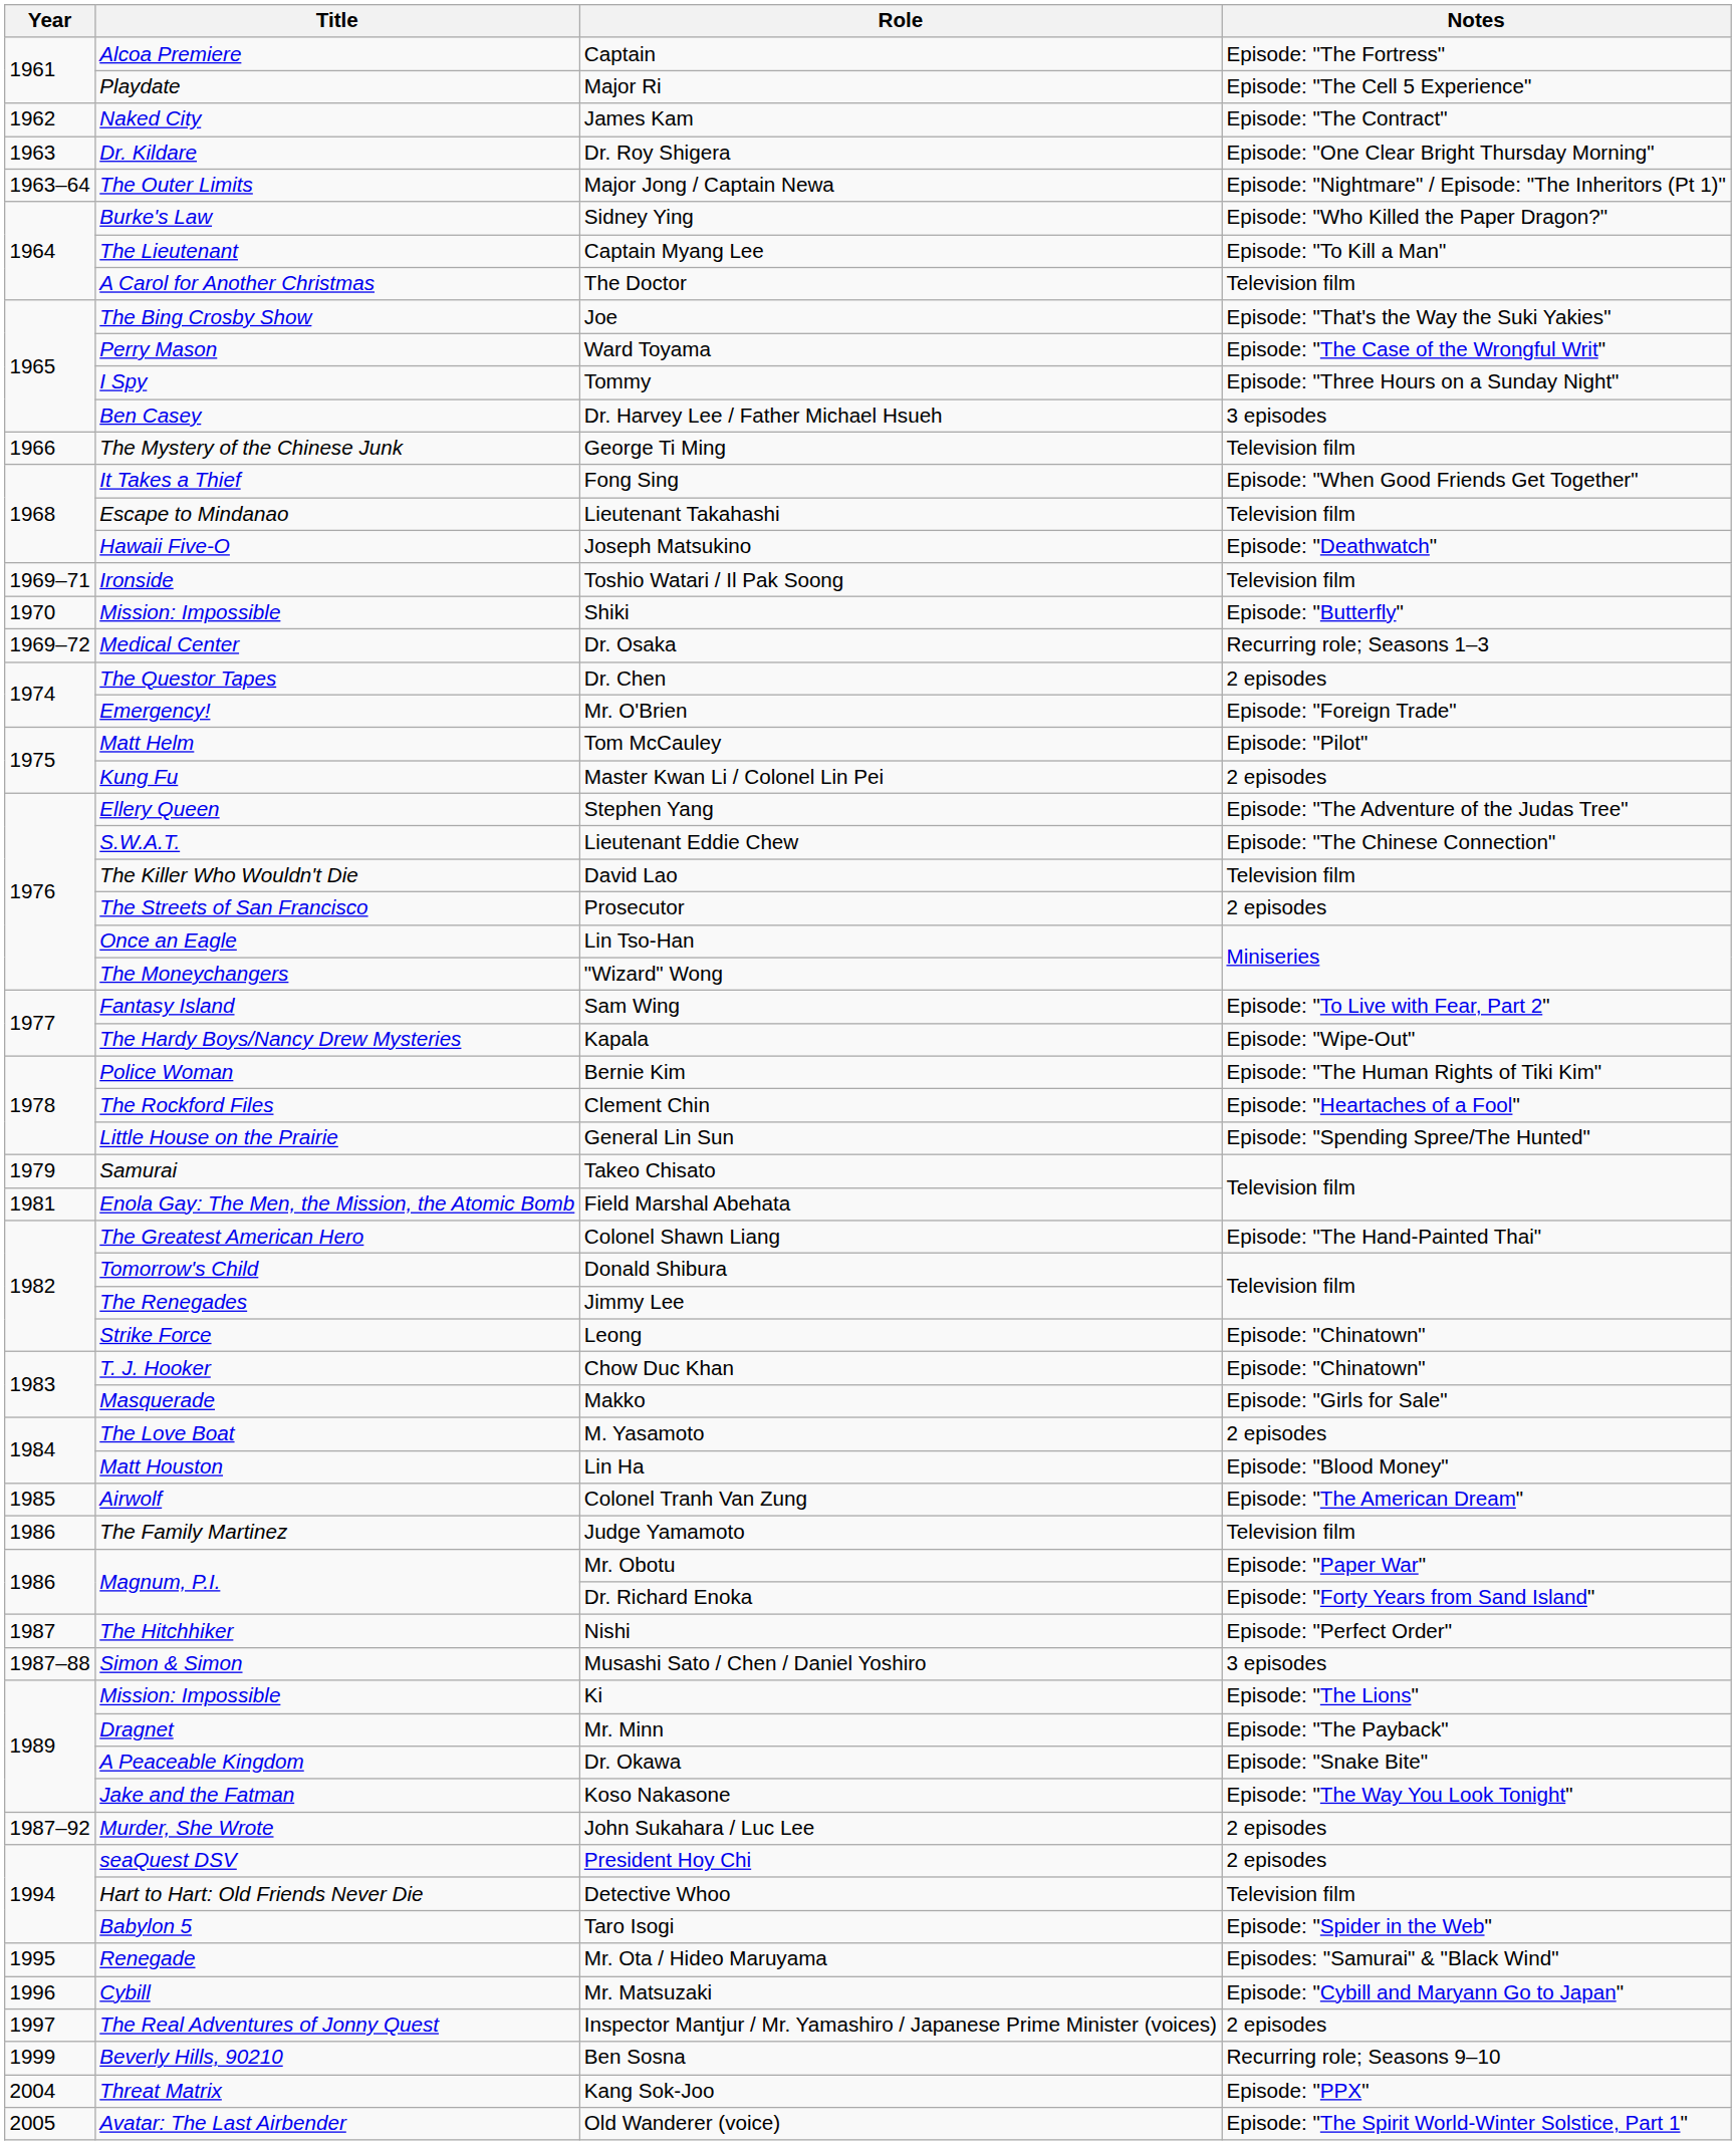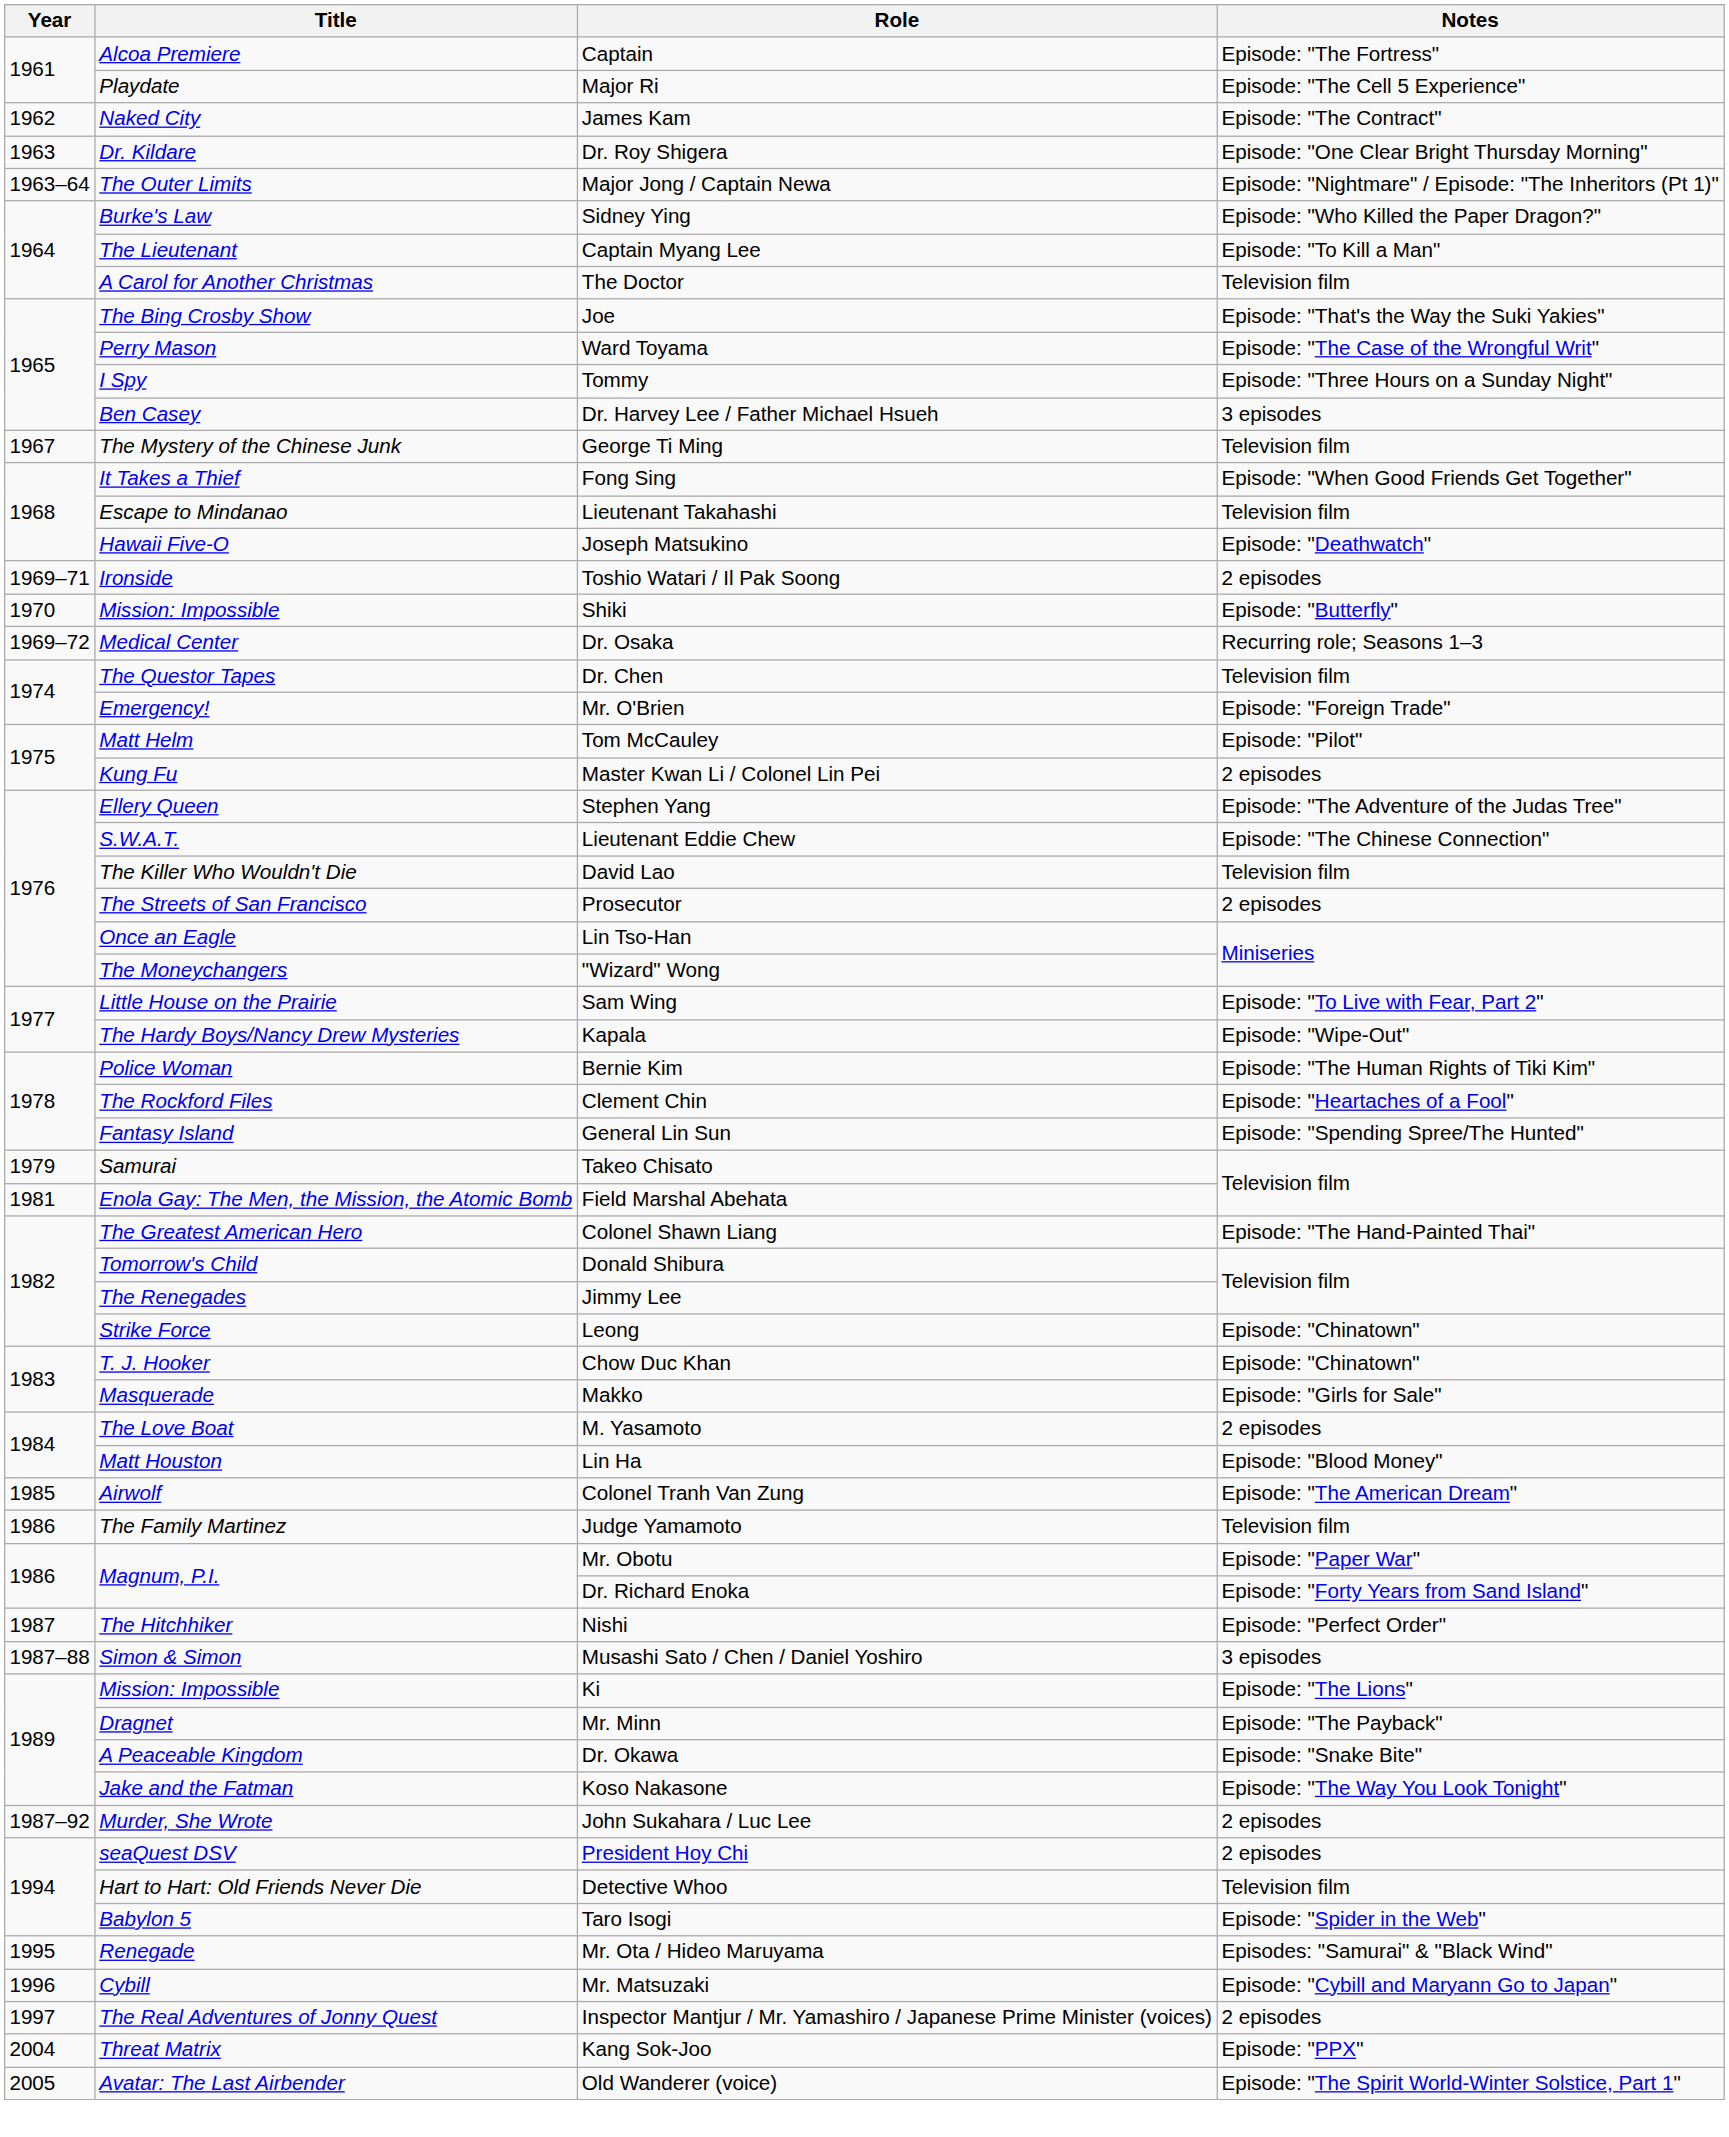 <table class="wikitable sortable">
 <tr>
 <th>Year</th>
 <th>Title</th>
 <th>Role</th>
 <th>Notes</th>
 </tr>
 <tr>
 <td rowspan="2">1961</td>
 <td><em><a href='#'>Alcoa Premiere</a></em></td>
 <td>Captain</td>
 <td>Episode: "The Fortress"</td>
 </tr>
 <tr>
 <td><em>Playdate</em></td>
 <td>Major Ri</td>
 <td>Episode: "The Cell 5 Experience"</td>
 </tr>
 <tr>
 <td>1962</td>
 <td><em><a href='#'>Naked City</a></em></td>
 <td>James Kam</td>
 <td>Episode: "The Contract"</td>
 </tr>
 <tr>
 <td>1963</td>
 <td><em><a href='#'>Dr. Kildare</a></em></td>
 <td>Dr. Roy Shigera</td>
 <td>Episode: "One Clear Bright Thursday Morning"</td>
 </tr>
 <tr>
 <td>1963–64</td>
 <td><em><a href='#'>The Outer Limits</a></em></td>
 <td>Major Jong / Captain Newa</td>
 <td>Episode: "Nightmare" / Episode: "The Inheritors (Pt 1)"</td>
 </tr>
 <tr>
 <td rowspan="3">1964</td>
 <td><em><a href='#'>Burke's Law</a></em></td>
 <td>Sidney Ying</td>
 <td>Episode: "Who Killed the Paper Dragon?"</td>
 </tr>
 <tr>
 <td><em><a href='#'>The Lieutenant</a></em></td>
 <td>Captain Myang Lee</td>
 <td>Episode: "To Kill a Man"</td>
 </tr>
 <tr>
 <td><em><a href='#'>A Carol for Another Christmas</a></em></td>
 <td>The Doctor</td>
 <td>Television film</td>
 </tr>
 <tr>
 <td rowspan="4">1965</td>
 <td><em><a href='#'>The Bing Crosby Show</a></em></td>
 <td>Joe</td>
 <td>Episode: "That's the Way the Suki Yakies"</td>
 </tr>
 <tr>
 <td><em><a href='#'>Perry Mason</a></em></td>
 <td>Ward Toyama</td>
 <td>Episode: "<a href='#'>The Case of the Wrongful Writ</a>"</td>
 </tr>
 <tr>
 <td><em><a href='#'>I Spy</a></em></td>
 <td>Tommy</td>
 <td>Episode: "Three Hours on a Sunday Night"</td>
 </tr>
 <tr>
 <td><em><a href='#'>Ben Casey</a></em></td>
 <td>Dr. Harvey Lee / Father Michael Hsueh</td>
 <td>3 episodes</td>
 </tr>
 <tr>
-<td>1966</td>
+<td>1967</td>
 <td><em>The Mystery of the Chinese Junk</em></td>
 <td>George Ti Ming</td>
 <td>Television film</td>
 </tr>
 <tr>
 <td rowspan="3">1968</td>
 <td><em><a href='#'>It Takes a Thief</a></em></td>
 <td>Fong Sing</td>
 <td>Episode: "When Good Friends Get Together"</td>
 </tr>
 <tr>
 <td><em>Escape to Mindanao</em></td>
 <td>Lieutenant Takahashi</td>
 <td>Television film</td>
 </tr>
 <tr>
 <td><em><a href='#'>Hawaii Five-O</a></em></td>
 <td>Joseph Matsukino</td>
 <td>Episode: "<a href='#'>Deathwatch</a>"</td>
 </tr>
 <tr>
 <td>1969–71</td>
 <td><em><a href='#'>Ironside</a></em></td>
 <td>Toshio Watari / Il Pak Soong</td>
-<td>Television film</td>
+<td>2 episodes</td>
 </tr>
 <tr>
 <td>1970</td>
 <td><em><a href='#'>Mission: Impossible</a></em></td>
 <td>Shiki</td>
 <td>Episode: "<a href='#'>Butterfly</a>"</td>
 </tr>
 <tr>
 <td>1969–72</td>
 <td><em><a href='#'>Medical Center</a></em></td>
 <td>Dr. Osaka</td>
 <td>Recurring role; Seasons 1–3</td>
 </tr>
 <tr>
 <td rowspan="2">1974</td>
 <td><em><a href='#'>The Questor Tapes</a></em></td>
 <td>Dr. Chen</td>
-<td>2 episodes</td>
+<td>Television film</td>
 </tr>
 <tr>
 <td><em><a href='#'>Emergency!</a></em></td>
 <td>Mr. O'Brien</td>
 <td>Episode: "Foreign Trade"</td>
 </tr>
 <tr>
 <td rowspan="2">1975</td>
 <td><em><a href='#'>Matt Helm</a></em></td>
 <td>Tom McCauley</td>
 <td>Episode: "Pilot"</td>
 </tr>
 <tr>
 <td><em><a href='#'>Kung Fu</a></em></td>
 <td>Master Kwan Li / Colonel Lin Pei</td>
 <td>2 episodes</td>
 </tr>
 <tr>
 <td rowspan="6">1976</td>
 <td><em><a href='#'>Ellery Queen</a></em></td>
 <td>Stephen Yang</td>
 <td>Episode: "The Adventure of the Judas Tree"</td>
 </tr>
 <tr>
 <td><em><a href='#'>S.W.A.T.</a></em></td>
 <td>Lieutenant Eddie Chew</td>
 <td>Episode: "The Chinese Connection"</td>
 </tr>
 <tr>
 <td><em>The Killer Who Wouldn't Die</em></td>
 <td>David Lao</td>
 <td>Television film</td>
 </tr>
 <tr>
 <td><em><a href='#'>The Streets of San Francisco</a></em></td>
 <td>Prosecutor</td>
 <td>2 episodes</td>
 </tr>
 <tr>
 <td><em><a href='#'>Once an Eagle</a></em></td>
 <td>Lin Tso-Han</td>
 <td rowspan="2"><a href='#'>Miniseries</a></td>
 </tr>
 <tr>
 <td><em><a href='#'>The Moneychangers</a></em></td>
 <td>"Wizard" Wong</td>
 </tr>
 <tr>
 <td rowspan="2">1977</td>
-<td><em><a href='#'>Fantasy Island</a></em></td>
+<td><em><a href='#'>Little House on the Prairie</a></em></td>
 <td>Sam Wing</td>
 <td>Episode: "<a href='#'>To Live with Fear, Part 2</a>"</td>
 </tr>
 <tr>
 <td><em><a href='#'>The Hardy Boys/Nancy Drew Mysteries</a></em></td>
 <td>Kapala</td>
 <td>Episode: "Wipe-Out"</td>
 </tr>
 <tr>
 <td rowspan="3">1978</td>
 <td><em><a href='#'>Police Woman</a></em></td>
 <td>Bernie Kim</td>
 <td>Episode: "The Human Rights of Tiki Kim"</td>
 </tr>
 <tr>
 <td><em><a href='#'>The Rockford Files</a></em></td>
 <td>Clement Chin</td>
 <td>Episode: "<a href='#'>Heartaches of a Fool</a>"</td>
 </tr>
 <tr>
-<td><em><a href='#'>Little House on the Prairie</a></em></td>
+<td><em><a href='#'>Fantasy Island</a></em></td>
 <td>General Lin Sun</td>
 <td>Episode: "Spending Spree/The Hunted"</td>
 </tr>
 <tr>
 <td>1979</td>
 <td><em>Samurai</em></td>
 <td>Takeo Chisato</td>
 <td rowspan="2">Television film</td>
 </tr>
 <tr>
 <td>1981</td>
 <td><em><a href='#'>Enola Gay: The Men, the Mission, the Atomic Bomb</a></em></td>
 <td>Field Marshal Abehata</td>
 </tr>
 <tr>
 <td rowspan="4">1982</td>
 <td><em><a href='#'>The Greatest American Hero</a></em></td>
 <td>Colonel Shawn Liang</td>
 <td>Episode: "The Hand-Painted Thai"</td>
 </tr>
 <tr>
 <td><em><a href='#'>Tomorrow's Child</a></em></td>
 <td>Donald Shibura</td>
 <td rowspan="2">Television film</td>
 </tr>
 <tr>
 <td><em><a href='#'>The Renegades</a></em></td>
 <td>Jimmy Lee</td>
 </tr>
 <tr>
 <td><em><a href='#'>Strike Force</a></em></td>
 <td>Leong</td>
 <td>Episode: "Chinatown"</td>
 </tr>
 <tr>
 <td rowspan="2">1983</td>
 <td><em><a href='#'>T. J. Hooker</a></em></td>
 <td>Chow Duc Khan</td>
 <td>Episode: "Chinatown"</td>
 </tr>
 <tr>
 <td><em><a href='#'>Masquerade</a></em></td>
 <td>Makko</td>
 <td>Episode: "Girls for Sale"</td>
 </tr>
 <tr>
 <td rowspan="2">1984</td>
 <td><em><a href='#'>The Love Boat</a></em></td>
 <td>M. Yasamoto</td>
 <td>2 episodes</td>
 </tr>
 <tr>
 <td><em><a href='#'>Matt Houston</a></em></td>
 <td>Lin Ha</td>
 <td>Episode: "Blood Money"</td>
 </tr>
 <tr>
 <td>1985</td>
 <td><em><a href='#'>Airwolf</a></em></td>
 <td>Colonel Tranh Van Zung</td>
 <td>Episode: "<a href='#'>The American Dream</a>"</td>
 </tr>
 <tr>
 <td>1986</td>
 <td><em>The Family Martinez</em></td>
 <td>Judge Yamamoto</td>
 <td>Television film</td>
 </tr>
 <tr>
 <td rowspan="2">1986</td>
 <td rowspan="2"><em><a href='#'>Magnum, P.I.</a></em></td>
 <td>Mr. Obotu</td>
 <td>Episode: "<a href='#'>Paper War</a>"</td>
 </tr>
 <tr>
 <td>Dr. Richard Enoka</td>
 <td>Episode: "<a href='#'>Forty Years from Sand Island</a>"</td>
 </tr>
 <tr>
 <td>1987</td>
 <td><em><a href='#'>The Hitchhiker</a></em></td>
 <td>Nishi</td>
 <td>Episode: "Perfect Order"</td>
 </tr>
 <tr>
 <td>1987–88</td>
 <td><em><a href='#'>Simon & Simon</a></em></td>
 <td>Musashi Sato / Chen / Daniel Yoshiro</td>
 <td>3 episodes</td>
 </tr>
 <tr>
 <td rowspan="4">1989</td>
 <td><em><a href='#'>Mission: Impossible</a></em></td>
 <td>Ki</td>
 <td>Episode: "<a href='#'>The Lions</a>"</td>
 </tr>
 <tr>
 <td><em><a href='#'>Dragnet</a></em></td>
 <td>Mr. Minn</td>
 <td>Episode: "The Payback"</td>
 </tr>
 <tr>
 <td><em><a href='#'>A Peaceable Kingdom</a></em></td>
 <td>Dr. Okawa</td>
 <td>Episode: "Snake Bite"</td>
 </tr>
 <tr>
 <td><em><a href='#'>Jake and the Fatman</a></em></td>
 <td>Koso Nakasone</td>
 <td>Episode: "<a href='#'>The Way You Look Tonight</a>"</td>
 </tr>
 <tr>
 <td>1987–92</td>
 <td><em><a href='#'>Murder, She Wrote</a></em></td>
 <td>John Sukahara /  Luc Lee</td>
 <td rowspan="1">2 episodes</td>
 </tr>
 <tr>
 <td rowspan="3">1994</td>
 <td><em><a href='#'>seaQuest DSV</a></em></td>
 <td><a href='#'>President Hoy Chi</a></td>
 <td rowspan="1">2 episodes</td>
 </tr>
 <tr>
 <td><em>Hart to Hart: Old Friends Never Die</em></td>
 <td>Detective Whoo</td>
 <td>Television film</td>
 </tr>
 <tr>
 <td><em><a href='#'>Babylon 5</a></em></td>
 <td>Taro Isogi</td>
 <td>Episode: "<a href='#'>Spider in the Web</a>"</td>
 </tr>
 <tr>
 <td>1995</td>
 <td><em><a href='#'>Renegade</a></em></td>
 <td>Mr. Ota / Hideo Maruyama</td>
 <td>Episodes: "Samurai" & "Black Wind"</td>
 </tr>
 <tr>
 <td>1996</td>
 <td><em><a href='#'>Cybill</a></em></td>
 <td>Mr. Matsuzaki</td>
 <td>Episode: "<a href='#'>Cybill and Maryann Go to Japan</a>"</td>
 </tr>
 <tr>
 <td>1997</td>
 <td><em><a href='#'>The Real Adventures of Jonny Quest</a></em></td>
 <td>Inspector Mantjur / Mr. Yamashiro / Japanese Prime Minister (voices)</td>
 <td>2 episodes</td>
 </tr>
 <tr>
-<td>1999</td>
-<td><em><a href='#'>Beverly Hills, 90210</a></em></td>
-<td>Ben Sosna</td>
-<td>Recurring role; Seasons 9–10</td>
-</tr>
-<tr>
 <td>2004</td>
 <td><em><a href='#'>Threat Matrix</a></em></td>
 <td>Kang Sok-Joo</td>
 <td>Episode: "<a href='#'>PPX</a>"</td>
 </tr>
 <tr>
 <td>2005</td>
 <td><em><a href='#'>Avatar: The Last Airbender</a></em></td>
 <td>Old Wanderer (voice)</td>
 <td>Episode: "<a href='#'>The Spirit World-Winter Solstice, Part 1</a>"</td>
 </tr>
 </table>
